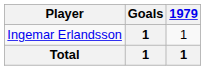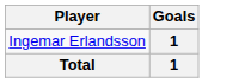 <table class="wikitable sortable" style="text-align:center;">
 <tr>
 <th>Player</th>
 <th>Goals</th>
-<th><a href='#'>1979</a></th>
 </tr>
 <tr>
 <td align="left"> <a href='#'>Ingemar Erlandsson</a></td>
 <th>1</th>
-<td>1</td>
 </tr>
 <tr class="sortbottom">
 <th>Total</th>
 <th>1</th>
-<th>1</th>
 </tr>
 </table>
